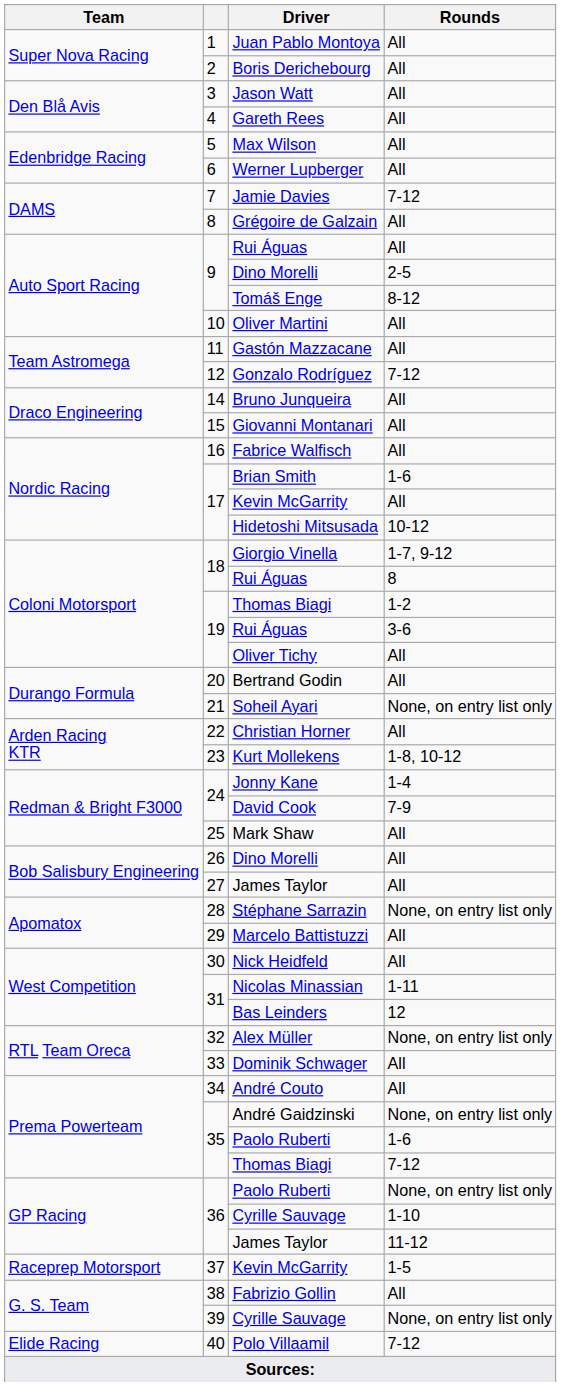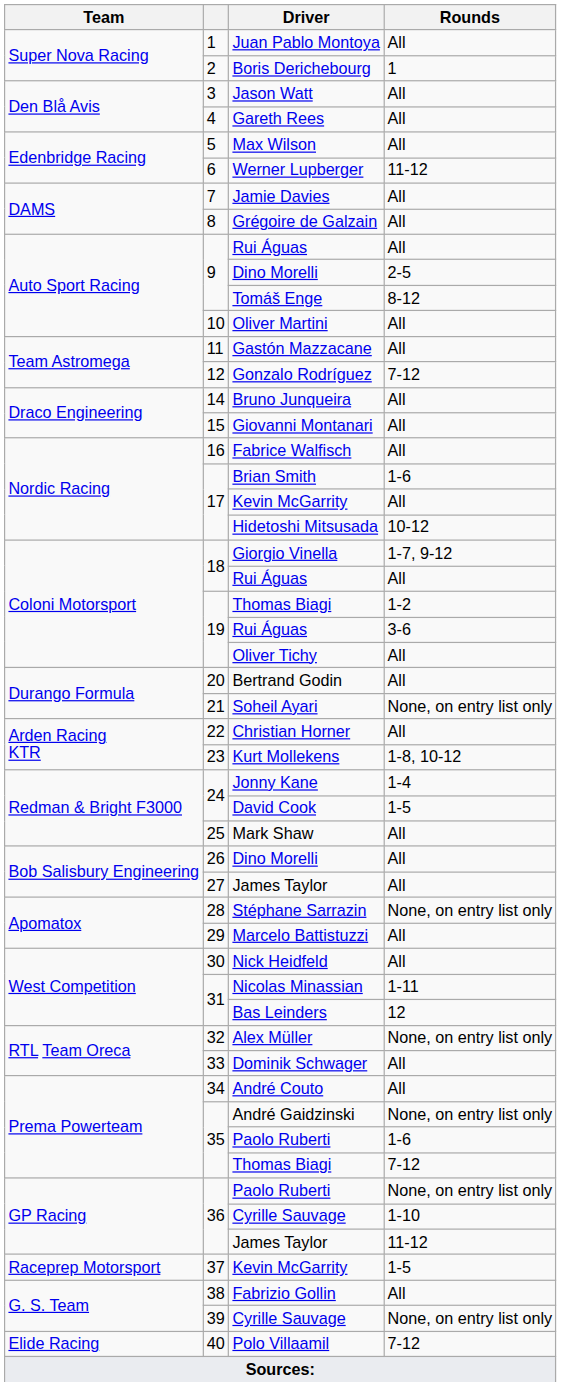 <table class="wikitable" style="font-size:85%">
 <tr>
 <th>Team</th>
 <th></th>
 <th>Driver</th>
 <th>Rounds</th>
 </tr>
 <tr>
 <td rowspan=2 nowrap> <a href='#'>Super Nova Racing</a></td>
 <td>1</td>
 <td nowrap> <a href='#'>Juan Pablo Montoya</a></td>
 <td>All</td>
 </tr>
 <tr>
 <td>2</td>
 <td> <a href='#'>Boris Derichebourg</a></td>
-<td>All</td>
+<td>1</td>
 </tr>
 <tr>
 <td rowspan=2> <a href='#'>Den Blå Avis</a></td>
 <td>3</td>
 <td> <a href='#'>Jason Watt</a></td>
 <td>All</td>
 </tr>
 <tr>
 <td>4</td>
 <td> <a href='#'>Gareth Rees</a></td>
 <td>All</td>
 </tr>
 <tr>
 <td rowspan=2> <a href='#'>Edenbridge Racing</a></td>
 <td>5</td>
 <td> <a href='#'>Max Wilson</a></td>
 <td>All</td>
 </tr>
 <tr>
 <td>6</td>
 <td> <a href='#'>Werner Lupberger</a></td>
-<td>All</td>
+<td>11-12</td>
 </tr>
 <tr>
 <td rowspan=2> <a href='#'>DAMS</a></td>
 <td>7</td>
 <td> <a href='#'>Jamie Davies</a></td>
-<td>7-12</td>
+<td>All</td>
 </tr>
 <tr>
 <td>8</td>
 <td> <a href='#'>Grégoire de Galzain</a></td>
 <td>All</td>
 </tr>
 <tr>
 <td rowspan=4> <a href='#'>Auto Sport Racing</a></td>
 <td rowspan=3>9</td>
 <td> <a href='#'>Rui Águas</a></td>
 <td>All</td>
 </tr>
 <tr>
 <td> <a href='#'>Dino Morelli</a></td>
 <td>2-5</td>
 </tr>
 <tr>
 <td> <a href='#'>Tomáš Enge</a></td>
 <td>8-12</td>
 </tr>
 <tr>
 <td>10</td>
 <td> <a href='#'>Oliver Martini</a></td>
 <td>All</td>
 </tr>
 <tr>
 <td rowspan=2> <a href='#'>Team Astromega</a></td>
 <td>11</td>
 <td> <a href='#'>Gastón Mazzacane</a></td>
 <td>All</td>
 </tr>
 <tr>
 <td>12</td>
 <td> <a href='#'>Gonzalo Rodríguez</a></td>
 <td>7-12</td>
 </tr>
 <tr>
 <td rowspan=2> <a href='#'>Draco Engineering</a></td>
 <td>14</td>
 <td> <a href='#'>Bruno Junqueira</a></td>
 <td>All</td>
 </tr>
 <tr>
 <td>15</td>
 <td> <a href='#'>Giovanni Montanari</a></td>
 <td>All</td>
 </tr>
 <tr>
 <td rowspan=4> <a href='#'>Nordic Racing</a></td>
 <td>16</td>
 <td> <a href='#'>Fabrice Walfisch</a></td>
 <td>All</td>
 </tr>
 <tr>
 <td rowspan=3>17</td>
 <td> <a href='#'>Brian Smith</a></td>
 <td>1-6</td>
 </tr>
 <tr>
 <td> <a href='#'>Kevin McGarrity</a></td>
 <td>All</td>
 </tr>
 <tr>
 <td nowrap> <a href='#'>Hidetoshi Mitsusada</a></td>
 <td>10-12</td>
 </tr>
 <tr>
 <td rowspan=5> <a href='#'>Coloni Motorsport</a></td>
 <td rowspan=2>18</td>
 <td> <a href='#'>Giorgio Vinella</a></td>
 <td>1-7, 9-12</td>
 </tr>
 <tr>
 <td> <a href='#'>Rui Águas</a></td>
-<td>8</td>
+<td>All</td>
 </tr>
 <tr>
 <td rowspan=3>19</td>
 <td> <a href='#'>Thomas Biagi</a></td>
 <td>1-2</td>
 </tr>
 <tr>
 <td> <a href='#'>Rui Águas</a></td>
 <td>3-6</td>
 </tr>
 <tr>
 <td> <a href='#'>Oliver Tichy</a></td>
 <td>All</td>
 </tr>
 <tr>
 <td rowspan=2> <a href='#'>Durango Formula</a></td>
 <td>20</td>
 <td> Bertrand Godin</td>
 <td>All</td>
 </tr>
 <tr>
 <td>21</td>
 <td> <a href='#'>Soheil Ayari</a></td>
 <td>None, on entry list only</td>
 </tr>
 <tr>
 <td rowspan=2> <a href='#'>Arden Racing</a> <br> <a href='#'>KTR</a></td>
 <td>22</td>
 <td> <a href='#'>Christian Horner</a></td>
 <td>All</td>
 </tr>
 <tr>
 <td>23</td>
 <td> <a href='#'>Kurt Mollekens</a></td>
 <td>1-8, 10-12</td>
 </tr>
 <tr>
 <td rowspan=3> <a href='#'>Redman & Bright F3000</a></td>
 <td rowspan=2>24</td>
 <td> <a href='#'>Jonny Kane</a></td>
 <td>1-4</td>
 </tr>
 <tr>
 <td> <a href='#'>David Cook</a></td>
-<td>7-9</td>
+<td>1-5</td>
 </tr>
 <tr>
 <td>25</td>
 <td> Mark Shaw</td>
 <td>All</td>
 </tr>
 <tr>
 <td rowspan=2 nowrap> <a href='#'>Bob Salisbury Engineering</a></td>
 <td>26</td>
 <td> <a href='#'>Dino Morelli</a></td>
 <td>All</td>
 </tr>
 <tr>
 <td>27</td>
 <td> James Taylor</td>
 <td>All</td>
 </tr>
 <tr>
 <td rowspan=2> <a href='#'>Apomatox</a></td>
 <td>28</td>
 <td> <a href='#'>Stéphane Sarrazin</a></td>
 <td>None, on entry list only</td>
 </tr>
 <tr>
 <td>29</td>
 <td> <a href='#'>Marcelo Battistuzzi</a></td>
 <td>All</td>
 </tr>
 <tr>
 <td rowspan=3> <a href='#'>West Competition</a></td>
 <td>30</td>
 <td> <a href='#'>Nick Heidfeld</a></td>
 <td>All</td>
 </tr>
 <tr>
 <td rowspan=2>31</td>
 <td> <a href='#'>Nicolas Minassian</a></td>
 <td>1-11</td>
 </tr>
 <tr>
 <td> <a href='#'>Bas Leinders</a></td>
 <td>12</td>
 </tr>
 <tr>
 <td rowspan=2> <a href='#'>RTL</a> <a href='#'>Team Oreca</a></td>
 <td>32</td>
 <td> <a href='#'>Alex Müller</a></td>
 <td>None, on entry list only</td>
 </tr>
 <tr>
 <td>33</td>
 <td> <a href='#'>Dominik Schwager</a></td>
 <td>All</td>
 </tr>
 <tr>
 <td rowspan=4> <a href='#'>Prema Powerteam</a></td>
 <td>34</td>
 <td> <a href='#'>André Couto</a></td>
 <td>All</td>
 </tr>
 <tr>
 <td rowspan=3>35</td>
 <td> André Gaidzinski</td>
 <td>None, on entry list only</td>
 </tr>
 <tr>
 <td> <a href='#'>Paolo Ruberti</a></td>
 <td>1-6</td>
 </tr>
 <tr>
 <td> <a href='#'>Thomas Biagi</a></td>
 <td>7-12</td>
 </tr>
 <tr>
 <td rowspan=3> <a href='#'>GP Racing</a></td>
 <td rowspan=3>36</td>
 <td> <a href='#'>Paolo Ruberti</a></td>
 <td>None, on entry list only</td>
 </tr>
 <tr>
 <td> <a href='#'>Cyrille Sauvage</a></td>
 <td>1-10</td>
 </tr>
 <tr>
 <td> James Taylor</td>
 <td>11-12</td>
 </tr>
 <tr>
 <td> <a href='#'>Raceprep Motorsport</a></td>
 <td>37</td>
 <td> <a href='#'>Kevin McGarrity</a></td>
 <td>1-5</td>
 </tr>
 <tr>
 <td rowspan=2> <a href='#'>G. S. Team</a></td>
 <td>38</td>
 <td> <a href='#'>Fabrizio Gollin</a></td>
 <td>All</td>
 </tr>
 <tr>
 <td>39</td>
 <td> <a href='#'>Cyrille Sauvage</a></td>
 <td>None, on entry list only</td>
 </tr>
 <tr>
 <td> <a href='#'>Elide Racing</a></td>
 <td>40</td>
 <td> <a href='#'>Polo Villaamil</a></td>
 <td>7-12</td>
 </tr>
 <tr class="sortbottom">
 <td colspan="4" style="background-color:#EAECF0;text-align:center"><strong>Sources:</strong></td>
 </tr>
 </table>
